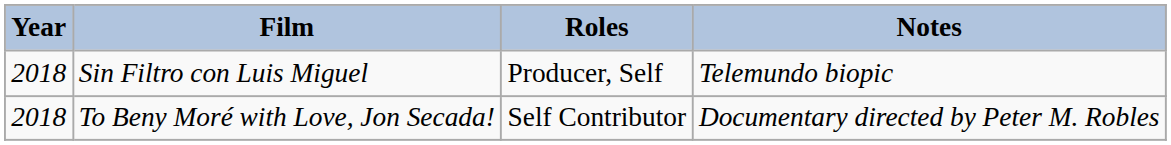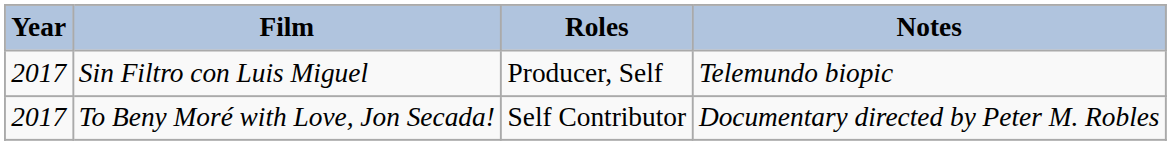 <table class="wikitable" style="font-size:90%">
 <tr style="text-align:center;">
 <th style="background:#B0C4DE;">Year</th>
 <th style="background:#B0C4DE;">Film</th>
 <th style="background:#B0C4DE;">Roles</th>
 <th style="background:#B0C4DE;">Notes</th>
 </tr>
 <tr>
-<td><em>2018</em></td>
+<td><em>2017</em></td>
 <td><em>Sin Filtro con Luis Miguel</em></td>
 <td>Producer, Self</td>
 <td><em>Telemundo biopic</em></td>
 </tr>
 <tr>
-<td><em>2018</em></td>
+<td><em>2017</em></td>
 <td><em>To Beny Moré with Love, Jon Secada!</em></td>
 <td>Self Contributor</td>
 <td><em>Documentary directed by Peter M. Robles</em></td>
 </tr>
 </table>
